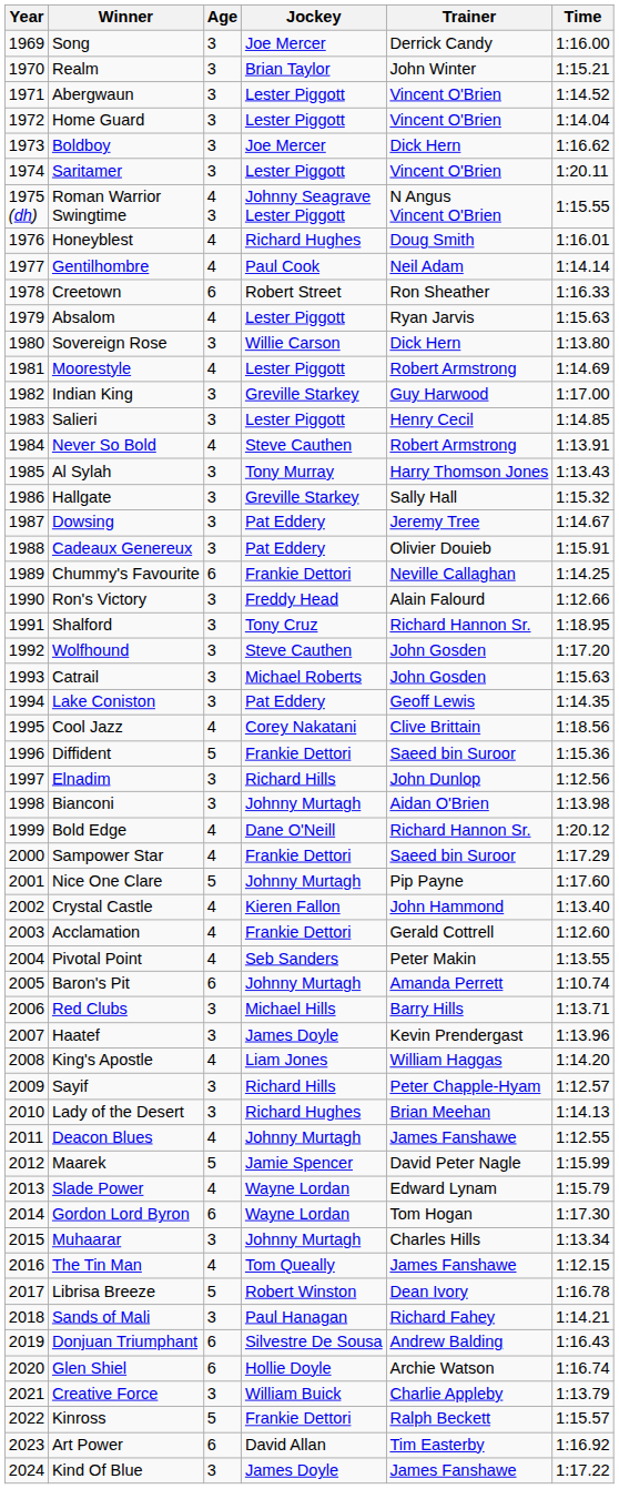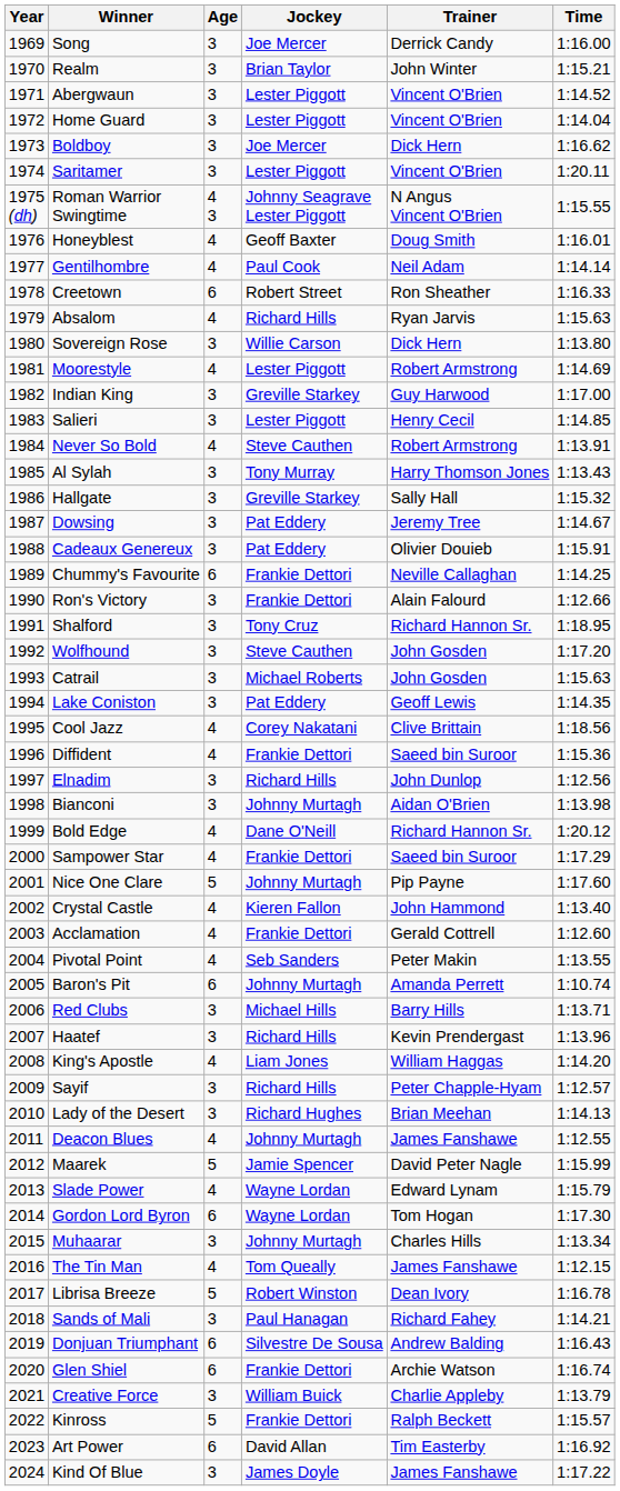 <table class="wikitable sortable">
 <tr>
 <th>Year</th>
 <th>Winner</th>
 <th>Age</th>
 <th>Jockey</th>
 <th>Trainer</th>
 <th>Time</th>
 </tr>
 <tr>
 <td>1969</td>
 <td>Song</td>
 <td>3</td>
 <td><a href='#'>Joe Mercer</a></td>
 <td>Derrick Candy</td>
 <td>1:16.00</td>
 </tr>
 <tr>
 <td>1970</td>
 <td>Realm</td>
 <td>3</td>
 <td><a href='#'>Brian Taylor</a></td>
 <td>John Winter</td>
 <td>1:15.21</td>
 </tr>
 <tr>
 <td>1971</td>
 <td>Abergwaun</td>
 <td>3</td>
 <td><a href='#'>Lester Piggott</a></td>
 <td><a href='#'>Vincent O'Brien</a></td>
 <td>1:14.52</td>
 </tr>
 <tr>
 <td>1972</td>
 <td>Home Guard</td>
 <td>3</td>
 <td><a href='#'>Lester Piggott</a></td>
 <td><a href='#'>Vincent O'Brien</a></td>
 <td>1:14.04</td>
 </tr>
 <tr>
 <td>1973</td>
 <td><a href='#'>Boldboy</a></td>
 <td>3</td>
 <td><a href='#'>Joe Mercer</a></td>
 <td><a href='#'>Dick Hern</a></td>
 <td>1:16.62</td>
 </tr>
 <tr>
 <td>1974</td>
 <td><a href='#'>Saritamer</a></td>
 <td>3</td>
 <td><a href='#'>Lester Piggott</a></td>
 <td><a href='#'>Vincent O'Brien</a></td>
 <td>1:20.11</td>
 </tr>
 <tr>
 <td>1975<br><em>(<a href='#'>dh</a>)</em></td>
 <td>Roman Warrior<br>Swingtime</td>
 <td>4<br>3</td>
 <td><a href='#'>Johnny Seagrave</a><br><a href='#'>Lester Piggott</a></td>
 <td>N Angus<br><a href='#'>Vincent O'Brien</a></td>
 <td>1:15.55</td>
 </tr>
 <tr>
 <td>1976</td>
 <td>Honeyblest</td>
 <td>4</td>
-<td><a href='#'>Richard Hughes</a></td>
+<td>Geoff Baxter</td>
 <td><a href='#'>Doug Smith</a></td>
 <td>1:16.01</td>
 </tr>
 <tr>
 <td>1977</td>
 <td><a href='#'>Gentilhombre</a></td>
 <td>4</td>
 <td><a href='#'>Paul Cook</a></td>
 <td><a href='#'>Neil Adam</a></td>
 <td>1:14.14</td>
 </tr>
 <tr>
 <td>1978</td>
 <td>Creetown</td>
 <td>6</td>
 <td>Robert Street</td>
 <td>Ron Sheather</td>
 <td>1:16.33</td>
 </tr>
 <tr>
 <td>1979</td>
 <td>Absalom</td>
 <td>4</td>
-<td><a href='#'>Lester Piggott</a></td>
+<td><a href='#'>Richard Hills</a></td>
 <td>Ryan Jarvis</td>
 <td>1:15.63</td>
 </tr>
 <tr>
 <td>1980</td>
 <td>Sovereign Rose</td>
 <td>3</td>
 <td><a href='#'>Willie Carson</a></td>
 <td><a href='#'>Dick Hern</a></td>
 <td>1:13.80</td>
 </tr>
 <tr>
 <td>1981</td>
 <td><a href='#'>Moorestyle</a></td>
 <td>4</td>
 <td><a href='#'>Lester Piggott</a></td>
 <td><a href='#'>Robert Armstrong</a></td>
 <td>1:14.69</td>
 </tr>
 <tr>
 <td>1982</td>
 <td>Indian King</td>
 <td>3</td>
 <td><a href='#'>Greville Starkey</a></td>
 <td><a href='#'>Guy Harwood</a></td>
 <td>1:17.00</td>
 </tr>
 <tr>
 <td>1983</td>
 <td>Salieri</td>
 <td>3</td>
 <td><a href='#'>Lester Piggott</a></td>
 <td><a href='#'>Henry Cecil</a></td>
 <td>1:14.85</td>
 </tr>
 <tr>
 <td>1984</td>
 <td><a href='#'>Never So Bold</a></td>
 <td>4</td>
 <td><a href='#'>Steve Cauthen</a></td>
 <td><a href='#'>Robert Armstrong</a></td>
 <td>1:13.91</td>
 </tr>
 <tr>
 <td>1985</td>
 <td>Al Sylah</td>
 <td>3</td>
 <td><a href='#'>Tony Murray</a></td>
 <td><a href='#'>Harry Thomson Jones</a></td>
 <td>1:13.43</td>
 </tr>
 <tr>
 <td>1986</td>
 <td>Hallgate</td>
 <td>3</td>
 <td><a href='#'>Greville Starkey</a></td>
 <td>Sally Hall</td>
 <td>1:15.32</td>
 </tr>
 <tr>
 <td>1987</td>
 <td><a href='#'>Dowsing</a></td>
 <td>3</td>
 <td><a href='#'>Pat Eddery</a></td>
 <td><a href='#'>Jeremy Tree</a></td>
 <td>1:14.67</td>
 </tr>
 <tr>
 <td>1988</td>
 <td><a href='#'>Cadeaux Genereux</a></td>
 <td>3</td>
 <td><a href='#'>Pat Eddery</a></td>
 <td>Olivier Douieb</td>
 <td>1:15.91</td>
 </tr>
 <tr>
 <td>1989</td>
 <td>Chummy's Favourite</td>
 <td>6</td>
 <td><a href='#'>Frankie Dettori</a></td>
 <td><a href='#'>Neville Callaghan</a></td>
 <td>1:14.25</td>
 </tr>
 <tr>
 <td>1990</td>
 <td>Ron's Victory</td>
 <td>3</td>
-<td><a href='#'>Freddy Head</a></td>
+<td><a href='#'>Frankie Dettori</a></td>
 <td>Alain Falourd</td>
 <td>1:12.66</td>
 </tr>
 <tr>
 <td>1991</td>
 <td>Shalford</td>
 <td>3</td>
 <td><a href='#'>Tony Cruz</a></td>
 <td><a href='#'>Richard Hannon Sr.</a></td>
 <td>1:18.95</td>
 </tr>
 <tr>
 <td>1992</td>
 <td><a href='#'>Wolfhound</a></td>
 <td>3</td>
 <td><a href='#'>Steve Cauthen</a></td>
 <td><a href='#'>John Gosden</a></td>
 <td>1:17.20</td>
 </tr>
 <tr>
 <td>1993</td>
 <td>Catrail</td>
 <td>3</td>
 <td><a href='#'>Michael Roberts</a></td>
 <td><a href='#'>John Gosden</a></td>
 <td>1:15.63</td>
 </tr>
 <tr>
 <td>1994</td>
 <td><a href='#'>Lake Coniston</a></td>
 <td>3</td>
 <td><a href='#'>Pat Eddery</a></td>
 <td><a href='#'>Geoff Lewis</a></td>
 <td>1:14.35</td>
 </tr>
 <tr>
 <td>1995</td>
 <td>Cool Jazz</td>
 <td>4</td>
 <td><a href='#'>Corey Nakatani</a></td>
 <td><a href='#'>Clive Brittain</a></td>
 <td>1:18.56</td>
 </tr>
 <tr>
 <td>1996</td>
 <td>Diffident</td>
-<td>5</td>
+<td>4</td>
 <td><a href='#'>Frankie Dettori</a></td>
 <td><a href='#'>Saeed bin Suroor</a></td>
 <td>1:15.36</td>
 </tr>
 <tr>
 <td>1997</td>
 <td><a href='#'>Elnadim</a></td>
 <td>3</td>
 <td><a href='#'>Richard Hills</a></td>
 <td><a href='#'>John Dunlop</a></td>
 <td>1:12.56</td>
 </tr>
 <tr>
 <td>1998</td>
 <td>Bianconi</td>
 <td>3</td>
 <td><a href='#'>Johnny Murtagh</a></td>
 <td><a href='#'>Aidan O'Brien</a></td>
 <td>1:13.98</td>
 </tr>
 <tr>
 <td>1999</td>
 <td>Bold Edge</td>
 <td>4</td>
 <td><a href='#'>Dane O'Neill</a></td>
 <td><a href='#'>Richard Hannon Sr.</a></td>
 <td>1:20.12</td>
 </tr>
 <tr>
 <td>2000</td>
 <td>Sampower Star</td>
 <td>4</td>
 <td><a href='#'>Frankie Dettori</a></td>
 <td><a href='#'>Saeed bin Suroor</a></td>
 <td>1:17.29</td>
 </tr>
 <tr>
 <td>2001</td>
 <td>Nice One Clare</td>
 <td>5</td>
 <td><a href='#'>Johnny Murtagh</a></td>
 <td>Pip Payne</td>
 <td>1:17.60</td>
 </tr>
 <tr>
 <td>2002</td>
 <td>Crystal Castle</td>
 <td>4</td>
 <td><a href='#'>Kieren Fallon</a></td>
 <td><a href='#'>John Hammond</a></td>
 <td>1:13.40</td>
 </tr>
 <tr>
 <td>2003</td>
 <td>Acclamation</td>
 <td>4</td>
 <td><a href='#'>Frankie Dettori</a></td>
 <td>Gerald Cottrell</td>
 <td>1:12.60</td>
 </tr>
 <tr>
 <td>2004</td>
 <td>Pivotal Point</td>
 <td>4</td>
 <td><a href='#'>Seb Sanders</a></td>
 <td>Peter Makin</td>
 <td>1:13.55</td>
 </tr>
 <tr>
 <td>2005</td>
 <td>Baron's Pit </td>
 <td>6</td>
 <td><a href='#'>Johnny Murtagh</a></td>
 <td><a href='#'>Amanda Perrett</a></td>
 <td>1:10.74</td>
 </tr>
 <tr>
 <td>2006</td>
 <td><a href='#'>Red Clubs</a></td>
 <td>3</td>
 <td><a href='#'>Michael Hills</a></td>
 <td><a href='#'>Barry Hills</a></td>
 <td>1:13.71</td>
 </tr>
 <tr>
 <td>2007</td>
 <td>Haatef</td>
 <td>3</td>
-<td><a href='#'>James Doyle</a></td>
+<td><a href='#'>Richard Hills</a></td>
 <td>Kevin Prendergast</td>
 <td>1:13.96</td>
 </tr>
 <tr>
 <td>2008</td>
 <td>King's Apostle</td>
 <td>4</td>
 <td><a href='#'>Liam Jones</a></td>
 <td><a href='#'>William Haggas</a></td>
 <td>1:14.20</td>
 </tr>
 <tr>
 <td>2009</td>
 <td>Sayif</td>
 <td>3</td>
 <td><a href='#'>Richard Hills</a></td>
 <td><a href='#'>Peter Chapple-Hyam</a></td>
 <td>1:12.57</td>
 </tr>
 <tr>
 <td>2010</td>
 <td>Lady of the Desert</td>
 <td>3</td>
 <td><a href='#'>Richard Hughes</a></td>
 <td><a href='#'>Brian Meehan</a></td>
 <td>1:14.13</td>
 </tr>
 <tr>
 <td>2011</td>
 <td><a href='#'>Deacon Blues</a></td>
 <td>4</td>
 <td><a href='#'>Johnny Murtagh</a></td>
 <td><a href='#'>James Fanshawe</a></td>
 <td>1:12.55</td>
 </tr>
 <tr>
 <td>2012</td>
 <td>Maarek</td>
 <td>5</td>
 <td><a href='#'>Jamie Spencer</a></td>
 <td>David Peter Nagle</td>
 <td>1:15.99</td>
 </tr>
 <tr>
 <td>2013</td>
 <td><a href='#'>Slade Power</a></td>
 <td>4</td>
 <td><a href='#'>Wayne Lordan</a></td>
 <td>Edward Lynam</td>
 <td>1:15.79</td>
 </tr>
 <tr>
 <td>2014</td>
 <td><a href='#'>Gordon Lord Byron</a></td>
 <td>6</td>
 <td><a href='#'>Wayne Lordan</a></td>
 <td>Tom Hogan</td>
 <td>1:17.30</td>
 </tr>
 <tr>
 <td>2015</td>
 <td><a href='#'>Muhaarar</a></td>
 <td>3</td>
 <td><a href='#'>Johnny Murtagh</a></td>
 <td>Charles Hills</td>
 <td>1:13.34</td>
 </tr>
 <tr>
 <td>2016</td>
 <td><a href='#'>The Tin Man</a></td>
 <td>4</td>
 <td><a href='#'>Tom Queally</a></td>
 <td><a href='#'>James Fanshawe</a></td>
 <td>1:12.15</td>
 </tr>
 <tr>
 <td>2017</td>
 <td>Librisa Breeze</td>
 <td>5</td>
 <td><a href='#'>Robert Winston</a></td>
 <td><a href='#'>Dean Ivory</a></td>
 <td>1:16.78</td>
 </tr>
 <tr>
 <td>2018</td>
 <td><a href='#'>Sands of Mali</a></td>
 <td>3</td>
 <td><a href='#'>Paul Hanagan</a></td>
 <td><a href='#'>Richard Fahey</a></td>
 <td>1:14.21</td>
 </tr>
 <tr>
 <td>2019</td>
 <td><a href='#'>Donjuan Triumphant</a></td>
 <td>6</td>
 <td><a href='#'>Silvestre De Sousa</a></td>
 <td><a href='#'>Andrew Balding</a></td>
 <td>1:16.43</td>
 </tr>
 <tr>
 <td>2020</td>
 <td><a href='#'>Glen Shiel</a></td>
 <td>6</td>
-<td><a href='#'>Hollie Doyle</a></td>
+<td><a href='#'>Frankie Dettori</a></td>
 <td>Archie Watson</td>
 <td>1:16.74</td>
 </tr>
 <tr>
 <td>2021</td>
 <td><a href='#'>Creative Force</a></td>
 <td>3</td>
 <td><a href='#'>William Buick</a></td>
 <td><a href='#'>Charlie Appleby</a></td>
 <td>1:13.79</td>
 </tr>
 <tr>
 <td>2022</td>
 <td>Kinross</td>
 <td>5</td>
 <td><a href='#'>Frankie Dettori</a></td>
 <td><a href='#'>Ralph Beckett</a></td>
 <td>1:15.57</td>
 </tr>
 <tr>
 <td>2023</td>
 <td>Art Power</td>
 <td>6</td>
 <td>David Allan</td>
 <td><a href='#'>Tim Easterby</a></td>
 <td>1:16.92</td>
 </tr>
 <tr>
 <td>2024</td>
 <td>Kind Of Blue</td>
 <td>3</td>
 <td><a href='#'>James Doyle</a></td>
 <td><a href='#'>James Fanshawe</a></td>
 <td>1:17.22</td>
 </tr>
 </table>
